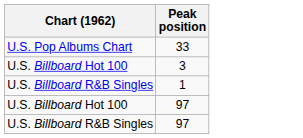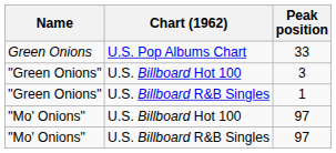 <table class="wikitable">
 <tr>
+<th align="left">Name</th>
 <th align="left">Chart (1962)</th>
 <th align="center">Peak<br>position</th>
 </tr>
 <tr>
+<td><em>Green Onions</em></td>
 <td align="left"><a href='#'>U.S. Pop Albums Chart</a></td>
 <td align="center">33</td>
 </tr>
 <tr>
+<td>"Green Onions"</td>
 <td align="left">U.S. <a href='#'><em>Billboard</em> Hot 100</a></td>
 <td align="center">3</td>
 </tr>
 <tr>
+<td>"Green Onions"</td>
 <td align="left">U.S. <a href='#'><em>Billboard</em> R&B Singles</a></td>
 <td align="center">1</td>
 </tr>
 <tr>
+<td>"Mo' Onions"</td>
 <td align="left">U.S. <em>Billboard</em> Hot 100</td>
 <td align="center">97</td>
 </tr>
 <tr>
+<td>"Mo' Onions"</td>
 <td align="left">U.S. <em>Billboard</em> R&B Singles</td>
 <td align="center">97</td>
 </tr>
 </table>
